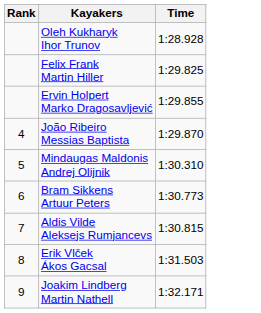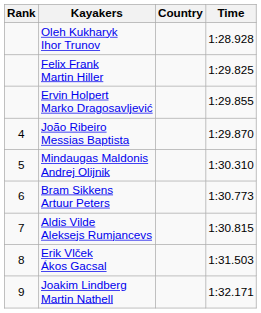 <table class="wikitable" style="text-align:center">
 <tr>
 <th>Rank</th>
 <th>Kayakers</th>
+<th>Country</th>
 <th>Time</th>
 </tr>
 <tr>
 <td></td>
 <td align=left><a href='#'>Oleh Kukharyk</a><br><a href='#'>Ihor Trunov</a></td>
+<td align=left></td>
 <td>1:28.928</td>
 </tr>
 <tr>
 <td></td>
 <td align=left><a href='#'>Felix Frank</a><br><a href='#'>Martin Hiller</a></td>
+<td align=left></td>
 <td>1:29.825</td>
 </tr>
 <tr>
 <td></td>
 <td align=left><a href='#'>Ervin Holpert</a><br><a href='#'>Marko Dragosavljević</a></td>
+<td align=left></td>
 <td>1:29.855</td>
 </tr>
 <tr>
 <td>4</td>
 <td align=left><a href='#'>João Ribeiro</a><br><a href='#'>Messias Baptista</a></td>
+<td align=left></td>
 <td>1:29.870</td>
 </tr>
 <tr>
 <td>5</td>
 <td align=left><a href='#'>Mindaugas Maldonis</a><br><a href='#'>Andrej Olijnik</a></td>
+<td align=left></td>
 <td>1:30.310</td>
 </tr>
 <tr>
 <td>6</td>
 <td align=left><a href='#'>Bram Sikkens</a><br><a href='#'>Artuur Peters</a></td>
+<td align=left></td>
 <td>1:30.773</td>
 </tr>
 <tr>
 <td>7</td>
 <td align=left><a href='#'>Aldis Vilde</a><br><a href='#'>Aleksejs Rumjancevs</a></td>
+<td align=left></td>
 <td>1:30.815</td>
 </tr>
 <tr>
 <td>8</td>
 <td align=left><a href='#'>Erik Vlček</a><br><a href='#'>Ákos Gacsal</a></td>
+<td align=left></td>
 <td>1:31.503</td>
 </tr>
 <tr>
 <td>9</td>
 <td align=left><a href='#'>Joakim Lindberg</a><br><a href='#'>Martin Nathell</a></td>
+<td align=left></td>
 <td>1:32.171</td>
 </tr>
 </table>
